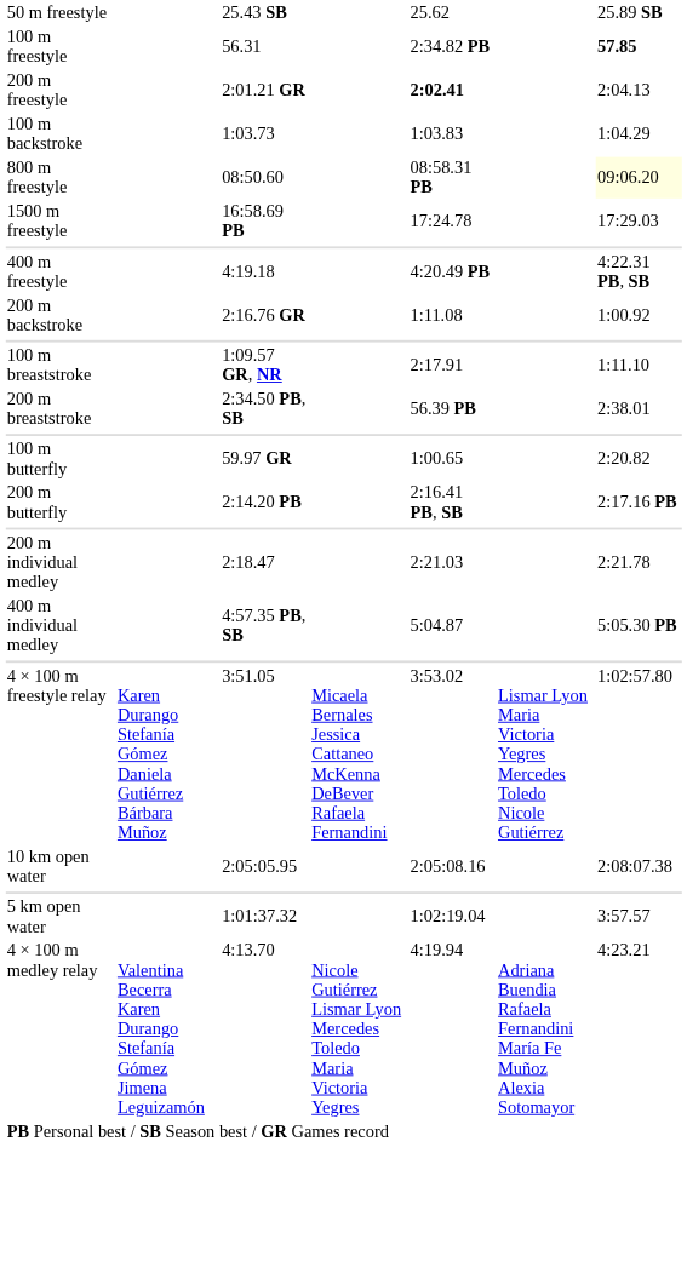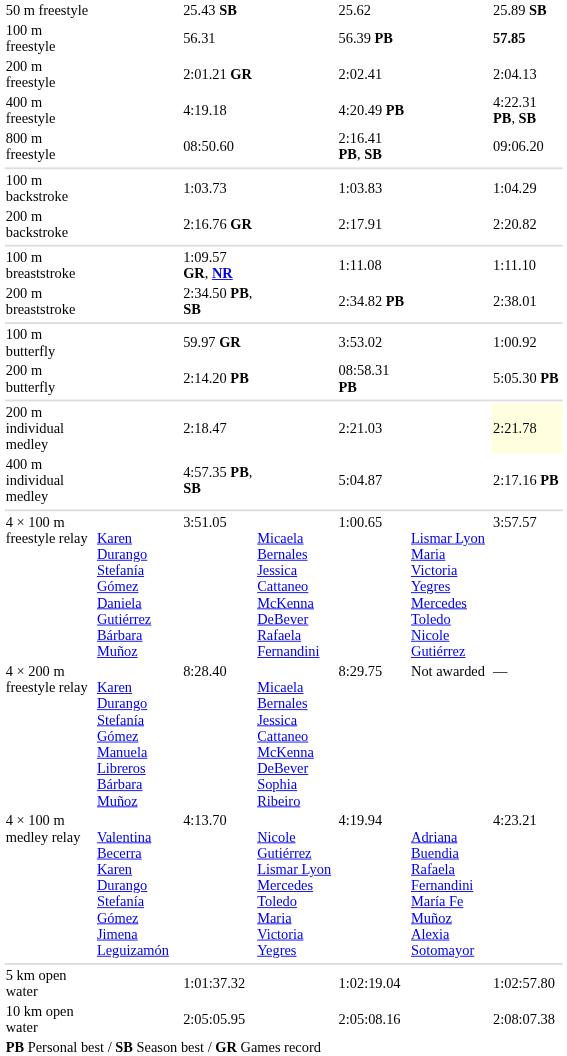 <table>
 <tr>
 <td>50 m freestyle<br></td>
 <td></td>
 <td>25.43 <strong>SB</strong></td>
 <td></td>
 <td>25.62</td>
 <td></td>
 <td>25.89 <strong>SB</strong></td>
 </tr>
 <tr>
 <td>100 m freestyle<br></td>
 <td></td>
 <td>56.31</td>
 <td></td>
-<td>2:34.82 <strong>PB</strong></td>
+<td>56.39 <strong>PB</strong></td>
 <td></td>
 <td><strong>57.85</strong></td>
 </tr>
 <tr>
 <td>200 m freestyle<br></td>
 <td></td>
 <td>2:01.21 <strong>GR</strong></td>
 <td></td>
-<td><strong>2:02.41</strong></td>
+<td>2:02.41</td>
 <td></td>
 <td>2:04.13</td>
+</tr>
+<tr>
+<td>400 m freestyle<br></td>
+<td></td>
+<td>4:19.18</td>
+<td></td>
+<td>4:20.49 <strong>PB</strong></td>
+<td></td>
+<td>4:22.31 <strong>PB</strong>, <strong>SB</strong></td>
+</tr>
+<tr>
+<td>800 m freestyle<br></td>
+<td></td>
+<td>08:50.60</td>
+<td></td>
+<td>2:16.41 <strong>PB</strong>, <strong>SB</strong></td>
+<td></td>
+<td>09:06.20</td>
+</tr>
+<tr>
+</tr>
+<tr bgcolor=#ddd>
+<td colspan=7></td>
 </tr>
 <tr>
 <td>100 m backstroke<br></td>
 <td></td>
 <td>1:03.73</td>
 <td></td>
 <td>1:03.83</td>
 <td></td>
 <td>1:04.29</td>
 </tr>
 <tr>
-<td>800 m freestyle<br></td>
-<td></td>
-<td>08:50.60</td>
-<td></td>
-<td>08:58.31 <strong>PB</strong></td>
-<td></td>
-<td style="background: lightyellow;">09:06.20</td>
-</tr>
-<tr>
-<td>1500 m freestyle<br></td>
-<td></td>
-<td>16:58.69 <strong>PB</strong></td>
-<td></td>
-<td>17:24.78</td>
-<td></td>
-<td>17:29.03</td>
-</tr>
-<tr>
-</tr>
-<tr bgcolor=#ddd>
-<td colspan=7></td>
-</tr>
-<tr>
-<td>400 m freestyle<br></td>
-<td></td>
-<td>4:19.18</td>
-<td></td>
-<td>4:20.49 <strong>PB</strong></td>
-<td></td>
-<td>4:22.31 <strong>PB</strong>, <strong>SB</strong></td>
-</tr>
-<tr>
 <td>200 m backstroke<br></td>
 <td></td>
 <td>2:16.76 <strong>GR</strong></td>
 <td></td>
-<td>1:11.08</td>
+<td>2:17.91</td>
 <td></td>
-<td>1:00.92</td>
+<td>2:20.82</td>
 </tr>
 <tr>
 </tr>
 <tr bgcolor=#ddd>
 <td colspan=7></td>
 </tr>
 <tr>
 <td>100 m breaststroke<br></td>
 <td></td>
 <td>1:09.57  <strong>GR</strong>, <strong><a href='#'>NR</a></strong></td>
 <td></td>
-<td>2:17.91</td>
+<td>1:11.08</td>
 <td></td>
 <td>1:11.10</td>
 </tr>
 <tr>
 <td>200 m breaststroke<br></td>
 <td></td>
 <td>2:34.50 <strong>PB</strong>, <strong>SB</strong></td>
 <td></td>
-<td>56.39 <strong>PB</strong></td>
+<td>2:34.82 <strong>PB</strong></td>
 <td></td>
 <td>2:38.01</td>
 </tr>
 <tr>
 </tr>
 <tr bgcolor=#ddd>
 <td colspan=7></td>
 </tr>
 <tr>
 <td>100 m butterfly<br></td>
 <td></td>
 <td>59.97 <strong>GR</strong></td>
 <td></td>
-<td>1:00.65</td>
+<td>3:53.02</td>
 <td></td>
-<td>2:20.82</td>
+<td>1:00.92</td>
 </tr>
 <tr>
 <td>200 m butterfly<br></td>
 <td></td>
 <td>2:14.20 <strong>PB</strong></td>
 <td></td>
-<td>2:16.41 <strong>PB</strong>, <strong>SB</strong></td>
+<td>08:58.31 <strong>PB</strong></td>
 <td></td>
-<td>2:17.16 <strong>PB</strong></td>
+<td>5:05.30 <strong>PB</strong></td>
 </tr>
 <tr>
 </tr>
 <tr bgcolor=#ddd>
 <td colspan=7></td>
 </tr>
 <tr>
 <td>200 m individual medley<br></td>
 <td></td>
 <td>2:18.47</td>
 <td></td>
 <td>2:21.03</td>
 <td></td>
-<td>2:21.78</td>
+<td style="background: lightyellow;">2:21.78</td>
 </tr>
 <tr>
 <td>400 m individual medley<br></td>
 <td></td>
 <td>4:57.35 <strong>PB</strong>, <strong>SB</strong></td>
 <td></td>
 <td>5:04.87</td>
 <td></td>
-<td>5:05.30 <strong>PB</strong></td>
+<td>2:17.16 <strong>PB</strong></td>
 </tr>
 <tr>
 </tr>
 <tr bgcolor=#ddd>
 <td colspan=7></td>
 </tr>
 <tr valign="top">
 <td>4 × 100 m freestyle relay<br></td>
 <td><br><a href='#'>Karen Durango</a><br><a href='#'>Stefanía Gómez</a><br><a href='#'>Daniela Gutiérrez</a><br><a href='#'>Bárbara Muñoz</a></td>
 <td>3:51.05</td>
 <td><br><a href='#'>Micaela Bernales</a><br><a href='#'>Jessica Cattaneo</a><br><a href='#'>McKenna DeBever</a><br><a href='#'>Rafaela Fernandini</a></td>
-<td>3:53.02</td>
+<td>1:00.65</td>
 <td><br><a href='#'>Lismar Lyon</a><br><a href='#'>Maria Victoria Yegres</a><br><a href='#'>Mercedes Toledo</a><br><a href='#'>Nicole Gutiérrez</a></td>
-<td>1:02:57.80</td>
+<td>3:57.57</td>
 </tr>
-<tr>
-<td>10 km open water<br></td>
-<td></td>
-<td>2:05:05.95</td>
-<td></td>
-<td>2:05:08.16</td>
-<td></td>
-<td>2:08:07.38</td>
+<tr valign="top">
+<td>4 × 200 m freestyle relay<br></td>
+<td><br><a href='#'>Karen Durango</a><br><a href='#'>Stefanía Gómez</a><br><a href='#'>Manuela Libreros</a><br><a href='#'>Bárbara Muñoz</a></td>
+<td>8:28.40</td>
+<td><br><a href='#'>Micaela Bernales</a><br><a href='#'>Jessica Cattaneo</a><br><a href='#'>McKenna DeBever</a><br><a href='#'>Sophia Ribeiro</a></td>
+<td>8:29.75</td>
+<td>Not awarded<br></td>
+<td>—</td>
+</tr>
+<tr valign="top">
+<td>4 × 100 m medley relay<br></td>
+<td><br><a href='#'>Valentina Becerra</a><br><a href='#'>Karen Durango</a><br><a href='#'>Stefanía Gómez</a><br><a href='#'>Jimena Leguizamón</a></td>
+<td>4:13.70</td>
+<td><br><a href='#'>Nicole Gutiérrez</a><br><a href='#'>Lismar Lyon</a><br><a href='#'>Mercedes Toledo</a><br><a href='#'>Maria Victoria Yegres</a></td>
+<td>4:19.94</td>
+<td><br><a href='#'>Adriana Buendia</a><br><a href='#'>Rafaela Fernandini</a><br><a href='#'>María Fe Muñoz</a><br><a href='#'>Alexia Sotomayor</a></td>
+<td>4:23.21</td>
 </tr>
 <tr>
 </tr>
 <tr bgcolor=#ddd>
 <td colspan=7></td>
 </tr>
 <tr>
 <td>5 km open water<br></td>
 <td></td>
 <td>1:01:37.32</td>
 <td></td>
 <td>1:02:19.04</td>
 <td></td>
-<td>3:57.57</td>
+<td>1:02:57.80</td>
 </tr>
-<tr valign="top">
-<td>4 × 100 m medley relay<br></td>
-<td><br><a href='#'>Valentina Becerra</a><br><a href='#'>Karen Durango</a><br><a href='#'>Stefanía Gómez</a><br><a href='#'>Jimena Leguizamón</a></td>
-<td>4:13.70</td>
-<td><br><a href='#'>Nicole Gutiérrez</a><br><a href='#'>Lismar Lyon</a><br><a href='#'>Mercedes Toledo</a><br><a href='#'>Maria Victoria Yegres</a></td>
-<td>4:19.94</td>
-<td><br><a href='#'>Adriana Buendia</a><br><a href='#'>Rafaela Fernandini</a><br><a href='#'>María Fe Muñoz</a><br><a href='#'>Alexia Sotomayor</a></td>
-<td>4:23.21</td>
+<tr>
+<td>10 km open water<br></td>
+<td></td>
+<td>2:05:05.95</td>
+<td></td>
+<td>2:05:08.16</td>
+<td></td>
+<td>2:08:07.38</td>
 </tr>
 <tr>
 <td colspan=7><strong>PB</strong> Personal best / <strong>SB</strong> Season best / <strong>GR</strong> Games record</td>
 </tr>
 </table>
